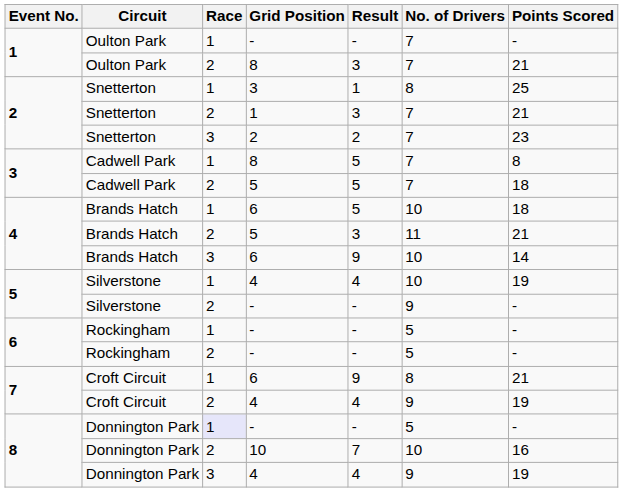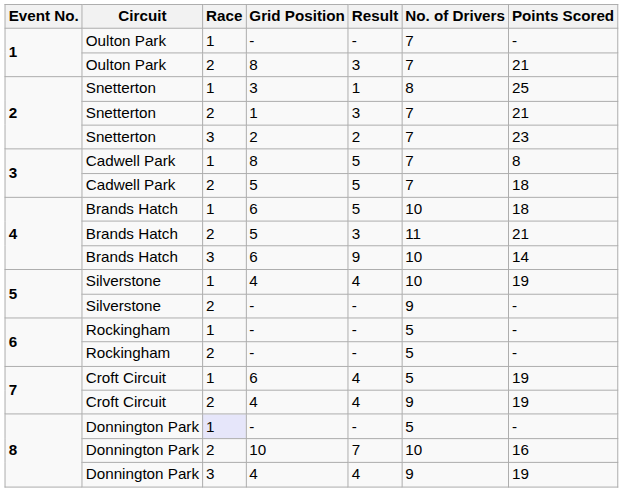 <table class="wikitable" style="margin: 1em auto 1em auto;">
 <tr>
 <th>Event No.</th>
 <th>Circuit</th>
 <th>Race</th>
 <th>Grid Position</th>
 <th>Result</th>
 <th>No. of Drivers</th>
 <th>Points Scored</th>
 </tr>
 <tr>
 <td rowspan= "2"><strong>1</strong></td>
 <td>Oulton Park</td>
 <td>1</td>
 <td>-</td>
 <td>-</td>
 <td>7</td>
 <td>-</td>
 </tr>
 <tr>
 <td>Oulton Park</td>
 <td>2</td>
 <td>8</td>
 <td>3</td>
 <td>7</td>
 <td>21</td>
 </tr>
 <tr>
 <td rowspan= "3"><strong>2</strong></td>
 <td>Snetterton</td>
 <td>1</td>
 <td>3</td>
 <td>1</td>
 <td>8</td>
 <td>25</td>
 </tr>
 <tr>
 <td>Snetterton</td>
 <td>2</td>
 <td>1</td>
 <td>3</td>
 <td>7</td>
 <td>21</td>
 </tr>
 <tr>
 <td>Snetterton</td>
 <td>3</td>
 <td>2</td>
 <td>2</td>
 <td>7</td>
 <td>23</td>
 </tr>
 <tr>
 <td rowspan= "2"><strong>3</strong></td>
 <td>Cadwell Park</td>
 <td>1</td>
 <td>8</td>
 <td>5</td>
 <td>7</td>
 <td>8</td>
 </tr>
 <tr>
 <td>Cadwell Park</td>
 <td>2</td>
 <td>5</td>
 <td>5</td>
 <td>7</td>
 <td>18</td>
 </tr>
 <tr>
 <td rowspan= "3"><strong>4</strong></td>
 <td>Brands Hatch</td>
 <td>1</td>
 <td>6</td>
 <td>5</td>
 <td>10</td>
 <td>18</td>
 </tr>
 <tr>
 <td>Brands Hatch</td>
 <td>2</td>
 <td>5</td>
 <td>3</td>
 <td>11</td>
 <td>21</td>
 </tr>
 <tr>
 <td>Brands Hatch</td>
 <td>3</td>
 <td>6</td>
 <td>9</td>
 <td>10</td>
 <td>14</td>
 </tr>
 <tr>
 <td rowspan= "2"><strong>5</strong></td>
 <td>Silverstone</td>
 <td>1</td>
 <td>4</td>
 <td>4</td>
 <td>10</td>
 <td>19</td>
 </tr>
 <tr>
 <td>Silverstone</td>
 <td>2</td>
 <td>-</td>
 <td>-</td>
 <td>9</td>
 <td>-</td>
 </tr>
 <tr>
 <td rowspan= "2"><strong>6</strong></td>
 <td>Rockingham</td>
 <td>1</td>
 <td>-</td>
 <td>-</td>
 <td>5</td>
 <td>-</td>
 </tr>
 <tr>
 <td>Rockingham</td>
 <td>2</td>
 <td>-</td>
 <td>-</td>
 <td>5</td>
 <td>-</td>
 </tr>
 <tr>
 <td rowspan= "2"><strong>7</strong></td>
 <td>Croft Circuit</td>
 <td>1</td>
 <td>6</td>
-<td>9</td>
-<td>8</td>
-<td>21</td>
+<td>4</td>
+<td>5</td>
+<td>19</td>
 </tr>
 <tr>
 <td>Croft Circuit</td>
 <td>2</td>
 <td>4</td>
 <td>4</td>
 <td>9</td>
 <td>19</td>
 </tr>
 <tr>
 <td rowspan= "3"><strong>8</strong></td>
 <td>Donnington Park</td>
 <td style="background: lavender;">1</td>
 <td>-</td>
 <td>-</td>
 <td>5</td>
 <td>-</td>
 </tr>
 <tr>
 <td>Donnington Park</td>
 <td>2</td>
 <td>10</td>
 <td>7</td>
 <td>10</td>
 <td>16</td>
 </tr>
 <tr>
 <td>Donnington Park</td>
 <td>3</td>
 <td>4</td>
 <td>4</td>
 <td>9</td>
 <td>19</td>
 </tr>
 </table>
